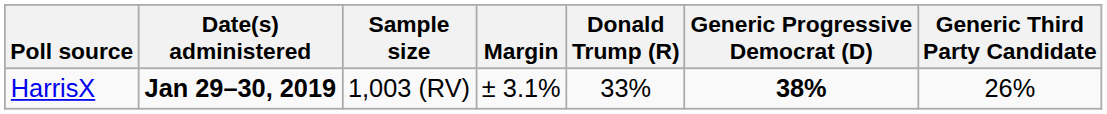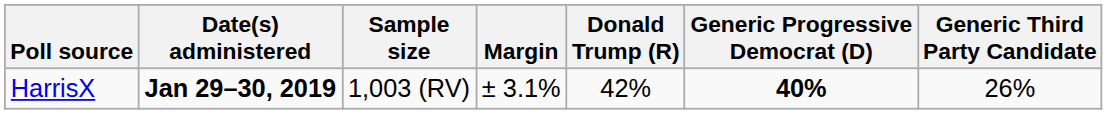 <table class="wikitable sortable" style="font-size:90%;text-align:center;">
 <tr valign=bottom style="font-size:90%;">
 <th>Poll source</th>
 <th>Date(s)<br>administered</th>
 <th>Sample<br>size</th>
 <th>Margin<br></th>
 <th>Donald<br>Trump (R)</th>
 <th>Generic Progressive<br>Democrat (D)</th>
 <th>Generic Third<br>Party Candidate</th>
 </tr>
 <tr>
 <td style="text-align:left;"><a href='#'>HarrisX</a></td>
 <td><strong>Jan 29–30, 2019</strong></td>
 <td>1,003 (RV)</td>
 <td>± 3.1%</td>
-<td>33%</td>
-<td><strong>38%</strong></td>
+<td>42%</td>
+<td><strong>40%</strong></td>
 <td>26%</td>
 </tr>
 </table>
